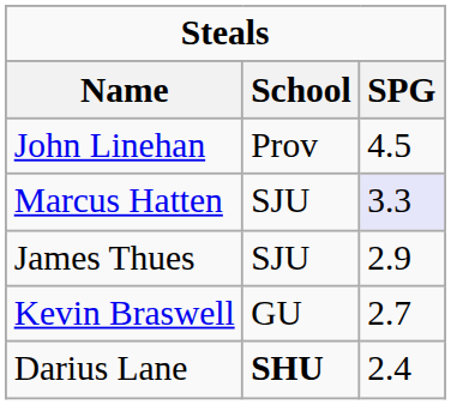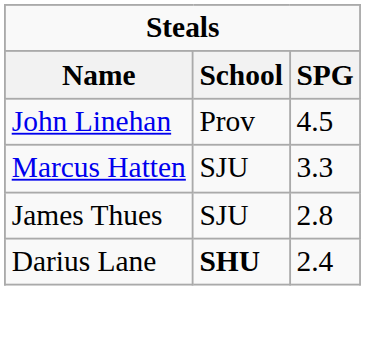 <table class="wikitable">
 <tr>
 <td colspan=3 style="text-align:center;"><strong>Steals</strong></td>
 </tr>
 <tr>
 <th>Name</th>
 <th>School</th>
 <th>SPG</th>
 </tr>
 <tr>
 <td><a href='#'>John Linehan</a></td>
 <td>Prov</td>
 <td>4.5</td>
 </tr>
 <tr>
 <td><a href='#'>Marcus Hatten</a></td>
 <td>SJU</td>
-<td style="background: lavender;">3.3</td>
+<td>3.3</td>
 </tr>
 <tr>
 <td>James Thues</td>
 <td>SJU</td>
-<td>2.9</td>
-</tr>
-<tr>
-<td><a href='#'>Kevin Braswell</a></td>
-<td>GU</td>
-<td>2.7</td>
+<td>2.8</td>
 </tr>
 <tr>
 <td>Darius Lane</td>
 <td><strong>SHU</strong></td>
 <td>2.4</td>
 </tr>
 </table>
